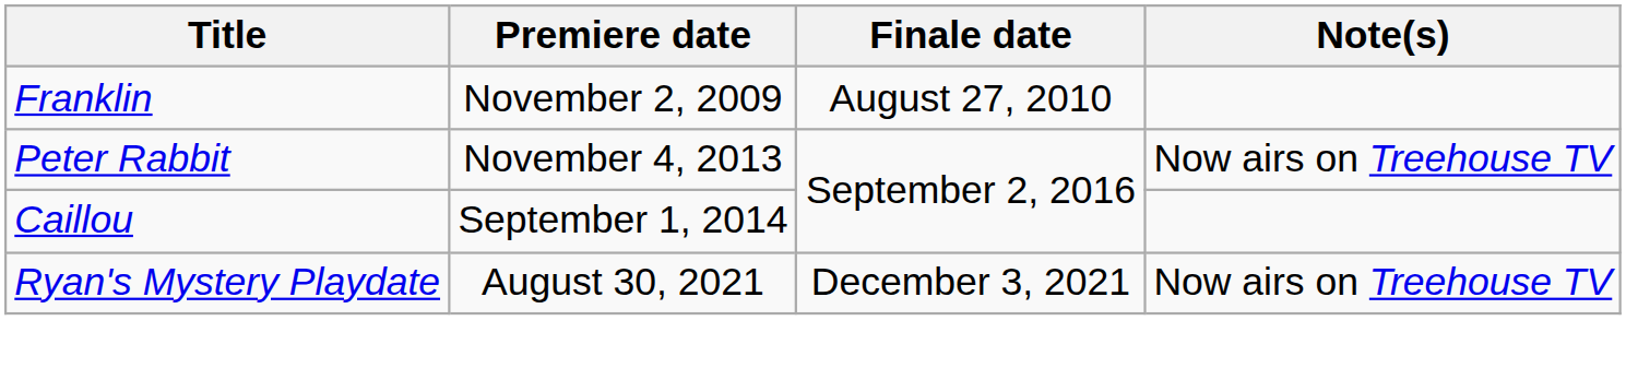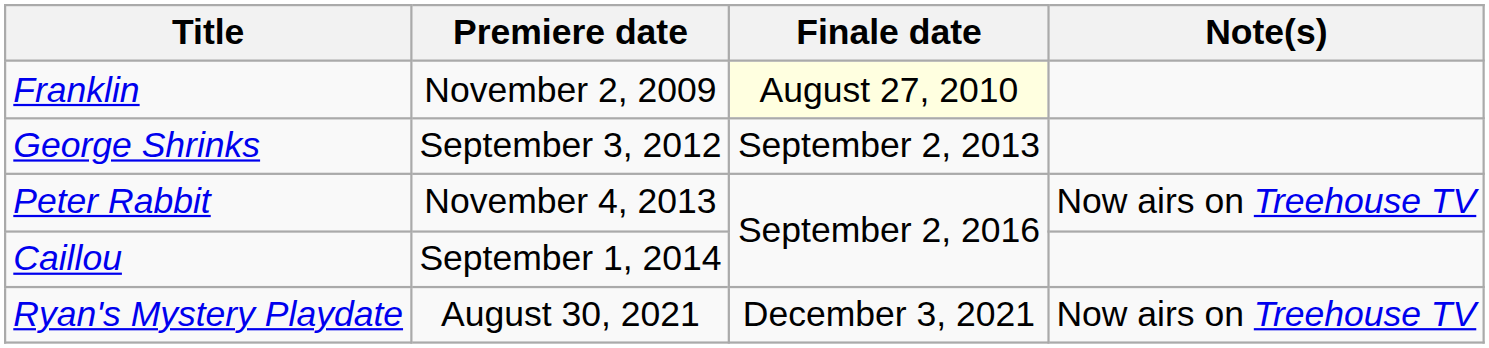 <table class="wikitable sortable" style="text-align:center;">
 <tr>
 <th>Title</th>
 <th>Premiere date</th>
 <th>Finale date</th>
 <th>Note(s)</th>
 </tr>
 <tr>
 <td scope="row" style="text-align:left;"><em><a href='#'>Franklin</a></em></td>
 <td>November 2, 2009</td>
-<td>August 27, 2010</td>
+<td style="background: lightyellow;">August 27, 2010</td>
+<td></td>
+</tr>
+<tr>
+<td scope="row" style="text-align:left;"><em><a href='#'>George Shrinks</a></em></td>
+<td>September 3, 2012</td>
+<td>September 2, 2013</td>
 <td></td>
 </tr>
 <tr>
 <td scope="row" style="text-align:left;"><em><a href='#'>Peter Rabbit</a></em></td>
 <td>November 4, 2013</td>
 <td rowspan=2>September 2, 2016</td>
 <td>Now airs on <em><a href='#'>Treehouse TV</a></em></td>
 </tr>
 <tr>
 <td scope="row" style="text-align:left;"><em><a href='#'>Caillou</a></em></td>
 <td>September 1, 2014</td>
 <td></td>
 </tr>
 <tr>
 <td scope="row" style="text-align:left;"><em><a href='#'>Ryan's Mystery Playdate</a></em></td>
 <td>August 30, 2021</td>
 <td>December 3, 2021</td>
 <td>Now airs on <em><a href='#'>Treehouse TV</a></em></td>
 </tr>
 </table>
